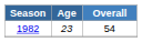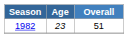 <table class="wikitable" style="font-size:95%; text-align:center; border:grey solid 1px; border-collapse:collapse; background:#ffffff;">
 <tr>
 <th style="background-color:#369; color:white; width:60px;"> Season </th>
 <th style="background-color:#369; color:white; width:40px;"> Age </th>
 <th style="background-color:#4180be; color:white; width:75px;">Overall</th>
 </tr>
 <tr>
 <td><a href='#'>1982</a></td>
 <td><em>23</em></td>
-<td>54</td>
+<td>51</td>
 </tr>
 <tr>
 </tr>
 </table>
